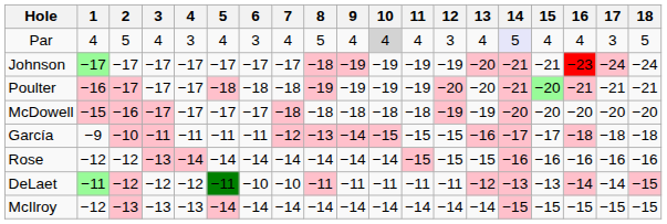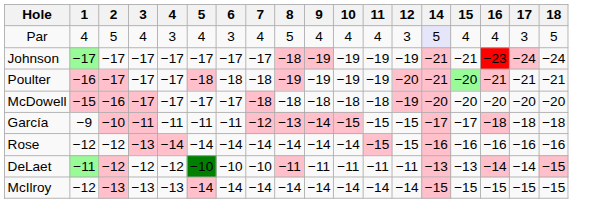 <table class="wikitable" style="text-align:center">
 <tr>
 <th>Hole</th>
 <th>1</th>
 <th>2</th>
 <th>3</th>
 <th>4</th>
 <th>5</th>
 <th>6</th>
 <th>7</th>
 <th>8</th>
 <th>9</th>
 <th>10</th>
 <th>11</th>
 <th>12</th>
-<th>13</th>
 <th>14</th>
 <th>15</th>
 <th>16</th>
 <th>17</th>
 <th>18</th>
 </tr>
 <tr>
 <td>Par</td>
 <td>4</td>
 <td>5</td>
 <td>4</td>
 <td>3</td>
 <td>4</td>
 <td>3</td>
 <td>4</td>
 <td>5</td>
 <td>4</td>
-<td style="background: lightgrey;">4</td>
+<td>4</td>
 <td>4</td>
 <td>3</td>
-<td>4</td>
 <td style="background: lavender;">5</td>
 <td>4</td>
 <td>4</td>
 <td>3</td>
 <td>5</td>
 </tr>
 <tr>
 <td align=left> Johnson</td>
 <td style="background: PaleGreen;">−17</td>
 <td>−17</td>
 <td>−17</td>
 <td>−17</td>
 <td>−17</td>
 <td>−17</td>
 <td>−17</td>
 <td style="background: Pink;">−18</td>
 <td style="background: Pink;">−19</td>
 <td>−19</td>
 <td>−19</td>
 <td>−19</td>
-<td style="background: Pink;">−20</td>
 <td style="background: Pink;">−21</td>
 <td>−21</td>
 <td style="background: Red;">−23</td>
 <td style="background: Pink;">−24</td>
 <td>−24</td>
 </tr>
 <tr>
 <td align=left> Poulter</td>
 <td style="background: Pink;">−16</td>
 <td style="background: Pink;">−17</td>
 <td>−17</td>
 <td>−17</td>
 <td style="background: Pink;">−18</td>
 <td>−18</td>
 <td>−18</td>
 <td style="background: Pink;">−19</td>
 <td>−19</td>
 <td>−19</td>
 <td>−19</td>
 <td style="background: Pink;">−20</td>
-<td>−20</td>
 <td style="background: Pink;">−21</td>
 <td style="background: PaleGreen;">−20</td>
 <td style="background: Pink;">−21</td>
 <td>−21</td>
 <td>−21</td>
 </tr>
 <tr>
 <td align=left> McDowell</td>
 <td style="background: Pink;">−15</td>
 <td style="background: Pink;">−16</td>
 <td style="background: Pink;">−17</td>
 <td>−17</td>
 <td>−17</td>
 <td>−17</td>
 <td style="background: Pink;">−18</td>
 <td>−18</td>
 <td>−18</td>
 <td>−18</td>
 <td>−18</td>
 <td style="background: Pink;">−19</td>
-<td>−19</td>
 <td style="background: Pink;">−20</td>
 <td>−20</td>
 <td>−20</td>
 <td>−20</td>
 <td>−20</td>
 </tr>
 <tr>
 <td align=left> García</td>
 <td>−9</td>
 <td style="background: Pink;">−10</td>
 <td style="background: Pink;">−11</td>
 <td>−11</td>
 <td>−11</td>
 <td>−11</td>
 <td style="background: Pink;">−12</td>
 <td style="background: Pink;">−13</td>
 <td style="background: Pink;">−14</td>
 <td style="background: Pink;">−15</td>
 <td>−15</td>
 <td>−15</td>
-<td style="background: Pink;">−16</td>
 <td style="background: Pink;">−17</td>
 <td>−17</td>
 <td style="background: Pink;">−18</td>
 <td>−18</td>
 <td>−18</td>
 </tr>
 <tr>
 <td align=left> Rose</td>
 <td>−12</td>
 <td>−12</td>
 <td style="background: Pink;">−13</td>
 <td style="background: Pink;">−14</td>
 <td>−14</td>
 <td>−14</td>
 <td>−14</td>
 <td>−14</td>
 <td>−14</td>
 <td>−14</td>
 <td style="background: Pink;">−15</td>
 <td>−15</td>
-<td>−15</td>
 <td style="background: Pink;">−16</td>
 <td>−16</td>
 <td>−16</td>
 <td>−16</td>
 <td>−16</td>
 </tr>
 <tr>
 <td align=left> DeLaet</td>
 <td style="background: PaleGreen;">−11</td>
 <td style="background: Pink;">−12</td>
 <td>−12</td>
 <td>−12</td>
-<td style="background: Green;">−11</td>
+<td style="background: Green;">−10</td>
 <td>−10</td>
 <td>−10</td>
 <td style="background: Pink;">−11</td>
 <td>−11</td>
 <td>−11</td>
 <td>−11</td>
 <td>−11</td>
-<td style="background: Pink;">−12</td>
 <td style="background: Pink;">−13</td>
 <td>−13</td>
 <td style="background: Pink;">−14</td>
 <td>−14</td>
 <td style="background: Pink;">−15</td>
 </tr>
 <tr>
 <td align=left> McIlroy</td>
 <td>−12</td>
 <td style="background: Pink;">−13</td>
 <td>−13</td>
 <td>−13</td>
 <td style="background: Pink;">−14</td>
 <td>−14</td>
 <td>−14</td>
 <td>−14</td>
 <td>−14</td>
 <td>−14</td>
 <td>−14</td>
 <td>−14</td>
-<td>−14</td>
 <td style="background: Pink;">−15</td>
 <td>−15</td>
 <td>−15</td>
 <td>−15</td>
 <td>−15</td>
 </tr>
 </table>
